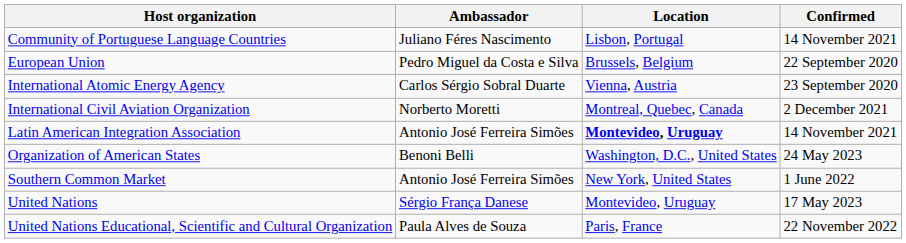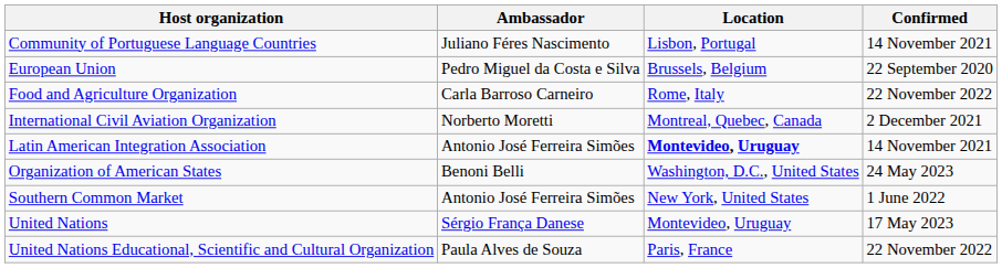 <table class="wikitable sortable">
 <tr>
 <th>Host organization</th>
 <th>Ambassador</th>
 <th>Location</th>
 <th>Confirmed</th>
 </tr>
 <tr>
 <td><a href='#'>Community of Portuguese Language Countries</a></td>
 <td>Juliano Féres Nascimento</td>
 <td><a href='#'>Lisbon</a>, <a href='#'>Portugal</a></td>
 <td>14 November 2021</td>
 </tr>
 <tr>
 <td><a href='#'>European Union</a></td>
 <td>Pedro Miguel da Costa e Silva</td>
 <td><a href='#'>Brussels</a>, <a href='#'>Belgium</a></td>
 <td>22 September 2020</td>
 </tr>
 <tr>
-<td><a href='#'>International Atomic Energy Agency</a></td>
-<td>Carlos Sérgio Sobral Duarte</td>
-<td><a href='#'>Vienna</a>, <a href='#'>Austria</a></td>
-<td>23 September 2020</td>
+<td><a href='#'>Food and Agriculture Organization</a></td>
+<td>Carla Barroso Carneiro</td>
+<td><a href='#'>Rome</a>, <a href='#'>Italy</a></td>
+<td>22 November 2022</td>
 </tr>
 <tr>
 <td><a href='#'>International Civil Aviation Organization</a></td>
 <td>Norberto Moretti</td>
 <td><a href='#'>Montreal, Quebec</a>, <a href='#'>Canada</a></td>
 <td>2 December 2021</td>
 </tr>
 <tr>
 <td><a href='#'>Latin American Integration Association</a></td>
 <td>Antonio José Ferreira Simões</td>
 <td><strong><a href='#'>Montevideo</a>, <a href='#'>Uruguay</a></strong></td>
 <td>14 November 2021</td>
 </tr>
 <tr>
 <td><a href='#'>Organization of American States</a></td>
 <td>Benoni Belli</td>
 <td><a href='#'>Washington, D.C.</a>, <a href='#'>United States</a></td>
 <td>24 May 2023</td>
 </tr>
 <tr>
 <td><a href='#'>Southern Common Market</a></td>
 <td>Antonio José Ferreira Simões</td>
 <td><a href='#'>New York</a>, <a href='#'>United States</a></td>
 <td>1 June 2022</td>
 </tr>
 <tr>
 <td><a href='#'>United Nations</a></td>
 <td><a href='#'>Sérgio França Danese</a></td>
 <td><a href='#'>Montevideo</a>, <a href='#'>Uruguay</a></td>
 <td>17 May 2023</td>
 </tr>
 <tr>
 <td><a href='#'>United Nations Educational, Scientific and Cultural Organization</a></td>
 <td>Paula Alves de Souza</td>
 <td><a href='#'>Paris</a>, <a href='#'>France</a></td>
 <td>22 November 2022</td>
 </tr>
 </table>
